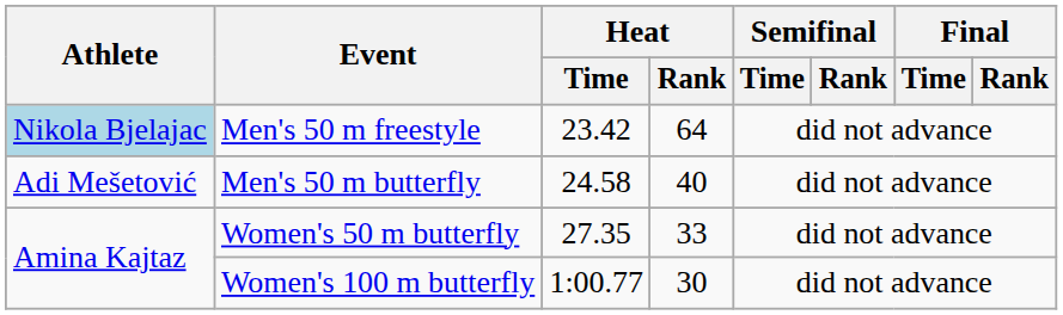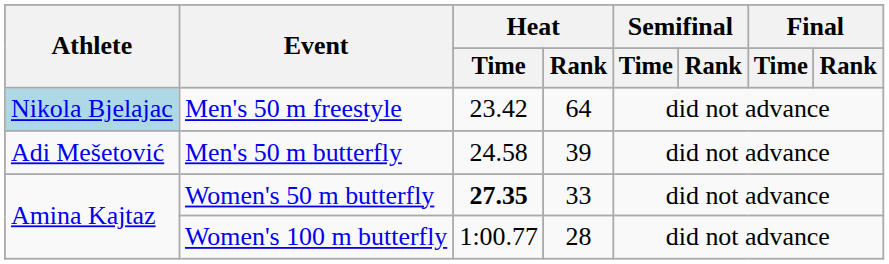 <table class=wikitable style="font-size:90%">
 <tr>
 <th rowspan="2">Athlete</th>
 <th rowspan="2">Event</th>
 <th colspan="2">Heat</th>
 <th colspan="2">Semifinal</th>
 <th colspan="2">Final</th>
 </tr>
 <tr style="font-size:95%">
 <th>Time</th>
 <th>Rank</th>
 <th>Time</th>
 <th>Rank</th>
 <th>Time</th>
 <th>Rank</th>
 </tr>
 <tr align=center>
 <td align=left style="background: lightblue;"><a href='#'>Nikola Bjelajac</a></td>
 <td align=left><a href='#'>Men's 50 m freestyle</a></td>
 <td>23.42</td>
 <td>64</td>
 <td colspan=4>did not advance</td>
 </tr>
 <tr align=center>
 <td align=left><a href='#'>Adi Mešetović</a></td>
 <td align=left><a href='#'>Men's 50 m butterfly</a></td>
 <td>24.58</td>
-<td>40</td>
+<td>39</td>
 <td colspan=4>did not advance</td>
 </tr>
 <tr align=center>
 <td align=left rowspan=2><a href='#'>Amina Kajtaz</a></td>
 <td align=left><a href='#'>Women's 50 m butterfly</a></td>
-<td>27.35</td>
+<td><strong>27.35</strong></td>
 <td>33</td>
 <td colspan=4>did not advance</td>
 </tr>
 <tr align=center>
 <td align=left><a href='#'>Women's 100 m butterfly</a></td>
 <td>1:00.77</td>
-<td>30</td>
+<td>28</td>
 <td colspan=4>did not advance</td>
 </tr>
 </table>
